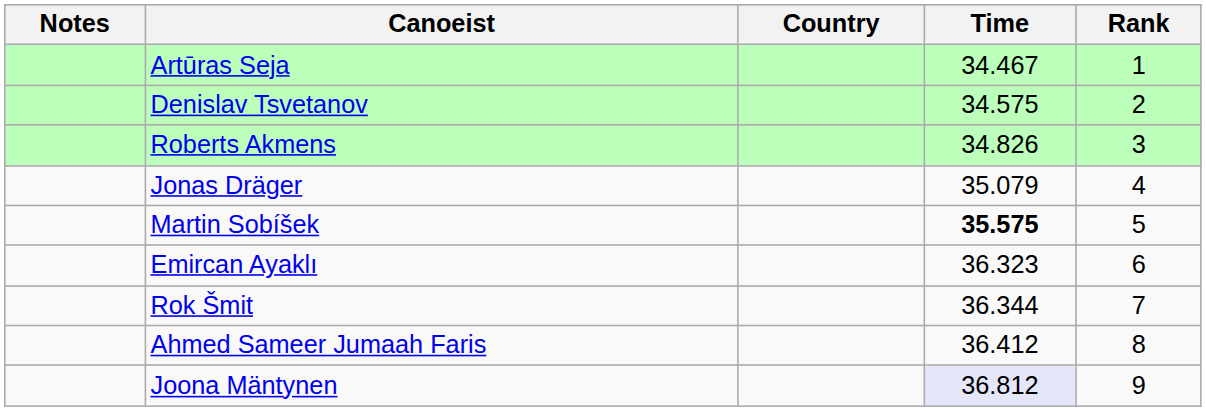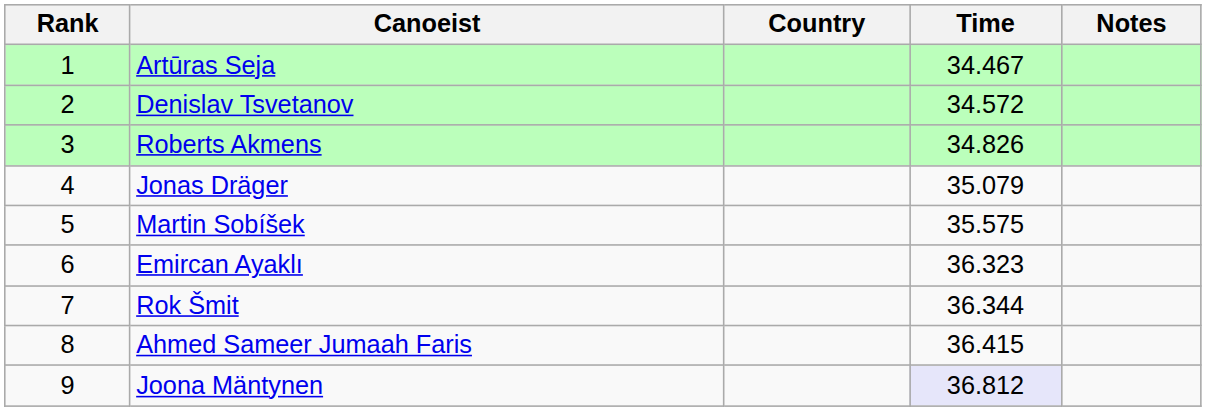 <table class="wikitable" style="text-align:center;width: 60%">
 <tr>
-<th>Notes</th>
+<th>Rank</th>
 <th>Canoeist</th>
 <th>Country</th>
 <th>Time</th>
-<th>Rank</th>
+<th>Notes</th>
 </tr>
 <tr bgcolor=bbffbb>
-<td></td>
+<td>1</td>
 <td align="left"><a href='#'>Artūras Seja</a></td>
 <td align="left"></td>
 <td>34.467</td>
-<td>1</td>
+<td></td>
 </tr>
 <tr bgcolor=bbffbb>
-<td></td>
+<td>2</td>
 <td align="left"><a href='#'>Denislav Tsvetanov</a></td>
 <td align="left"></td>
-<td>34.575</td>
-<td>2</td>
+<td>34.572</td>
+<td></td>
 </tr>
 <tr bgcolor=bbffbb>
-<td></td>
+<td>3</td>
 <td align="left"><a href='#'>Roberts Akmens</a></td>
 <td align="left"></td>
 <td>34.826</td>
-<td>3</td>
+<td></td>
 </tr>
 <tr>
-<td></td>
+<td>4</td>
 <td align="left"><a href='#'>Jonas Dräger</a></td>
 <td align="left"></td>
 <td>35.079</td>
-<td>4</td>
+<td></td>
 </tr>
 <tr>
-<td></td>
+<td>5</td>
 <td align="left"><a href='#'>Martin Sobíšek</a></td>
 <td align="left"></td>
-<td><strong>35.575</strong></td>
-<td>5</td>
+<td>35.575</td>
+<td></td>
 </tr>
 <tr>
-<td></td>
+<td>6</td>
 <td align="left"><a href='#'>Emircan Ayaklı</a></td>
 <td align="left"></td>
 <td>36.323</td>
-<td>6</td>
+<td></td>
 </tr>
 <tr>
-<td></td>
+<td>7</td>
 <td align="left"><a href='#'>Rok Šmit</a></td>
 <td align="left"></td>
 <td>36.344</td>
-<td>7</td>
+<td></td>
 </tr>
 <tr>
-<td></td>
+<td>8</td>
 <td align="left"><a href='#'>Ahmed Sameer Jumaah Faris</a></td>
 <td align="left"></td>
-<td>36.412</td>
-<td>8</td>
+<td>36.415</td>
+<td></td>
 </tr>
 <tr>
-<td></td>
+<td>9</td>
 <td align="left"><a href='#'>Joona Mäntynen</a></td>
 <td align="left"></td>
 <td style="background: lavender;">36.812</td>
-<td>9</td>
+<td></td>
 </tr>
 </table>
